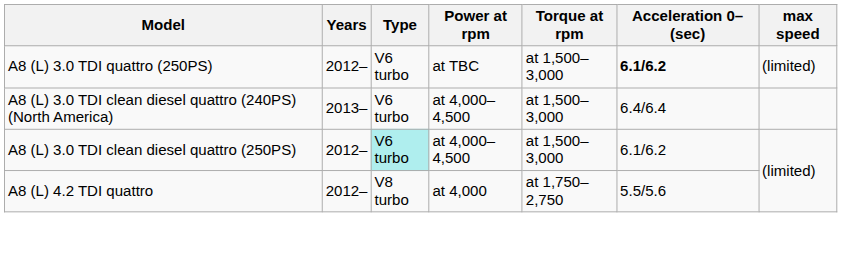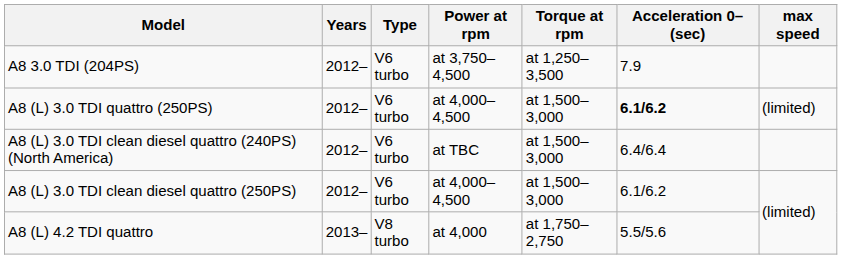 <table class="wikitable collapsible sticky-header" style="font-size:98%;">
 <tr>
 <th>Model</th>
 <th>Years</th>
 <th>Type</th>
 <th>Power at rpm</th>
 <th>Torque at rpm</th>
 <th>Acceleration 0– (sec)</th>
 <th>max speed</th>
 </tr>
 <tr>
+<td>A8 3.0 TDI (204PS)</td>
+<td>2012–</td>
+<td> V6 turbo</td>
+<td> at 3,750–4,500</td>
+<td> at 1,250–3,500</td>
+<td>7.9</td>
+<td></td>
+</tr>
+<tr>
 <td>A8 (L) 3.0 TDI quattro (250PS)</td>
 <td>2012–</td>
 <td> V6 turbo</td>
-<td> at TBC</td>
+<td> at 4,000–4,500</td>
 <td> at 1,500–3,000</td>
 <td><strong>6.1/6.2</strong></td>
 <td> (limited)</td>
 </tr>
 <tr>
 <td>A8 (L) 3.0 TDI clean diesel quattro (240PS) (North America)</td>
-<td>2013–</td>
+<td>2012–</td>
 <td> V6 turbo</td>
-<td> at 4,000–4,500</td>
+<td> at TBC</td>
 <td> at 1,500–3,000</td>
 <td>6.4/6.4</td>
 <td></td>
 </tr>
 <tr>
 <td>A8 (L) 3.0 TDI clean diesel quattro (250PS)</td>
 <td>2012–</td>
-<td style="background: paleturquoise;"> V6 turbo</td>
+<td> V6 turbo</td>
 <td> at 4,000–4,500</td>
 <td> at 1,500–3,000</td>
 <td>6.1/6.2</td>
 <td rowspan="2"> (limited)</td>
 </tr>
 <tr>
 <td>A8 (L) 4.2 TDI quattro</td>
-<td>2012–</td>
+<td>2013–</td>
 <td> V8 turbo</td>
 <td> at 4,000</td>
 <td> at 1,750–2,750</td>
 <td>5.5/5.6</td>
 </tr>
 </table>
